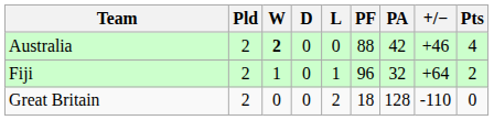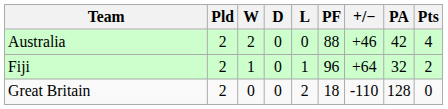 <table class="wikitable" style="text-align:center">
 <tr>
 <th width="200">Team</th>
 <th width="20">Pld</th>
 <th width="20">W</th>
 <th width="20">D</th>
 <th width="20">L</th>
 <th width="20">PF</th>
+<th width="32">+/−</th>
 <th width="20">PA</th>
-<th width="32">+/−</th>
 <th width="20">Pts</th>
 </tr>
 <tr style="background:#cfc">
 <td style="text-align:left;">Australia</td>
 <td>2</td>
-<td><strong>2</strong></td>
+<td>2</td>
 <td>0</td>
 <td>0</td>
 <td>88</td>
+<td>+46</td>
 <td>42</td>
-<td>+46</td>
 <td>4</td>
 </tr>
 <tr style="background:#cfc">
 <td style="text-align:left;">Fiji</td>
 <td>2</td>
 <td>1</td>
 <td>0</td>
 <td>1</td>
 <td>96</td>
+<td>+64</td>
 <td>32</td>
-<td>+64</td>
 <td>2</td>
 </tr>
 <tr>
 <td style="text-align:left;">Great Britain</td>
 <td>2</td>
 <td>0</td>
 <td>0</td>
 <td>2</td>
 <td>18</td>
+<td>-110</td>
 <td>128</td>
-<td>-110</td>
 <td>0</td>
 </tr>
 </table>
